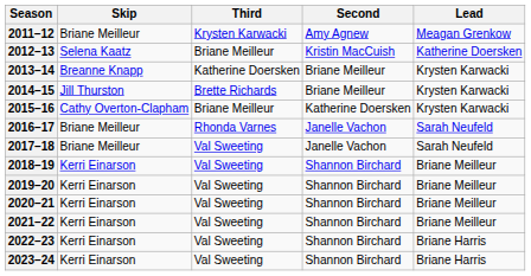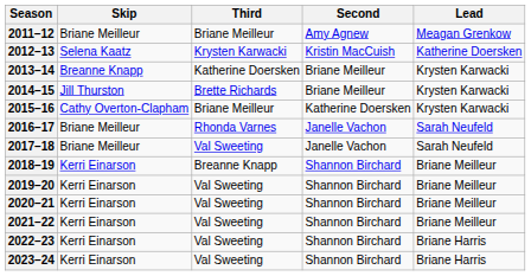 <table class="wikitable">
 <tr>
 <th scope="col">Season</th>
 <th scope="col">Skip</th>
 <th scope="col">Third</th>
 <th scope="col">Second</th>
 <th scope="col">Lead</th>
 </tr>
 <tr>
 <th scope="row">2011–12</th>
 <td>Briane Meilleur</td>
-<td><a href='#'>Krysten Karwacki</a></td>
+<td>Briane Meilleur</td>
 <td><a href='#'>Amy Agnew</a></td>
 <td><a href='#'>Meagan Grenkow</a></td>
 </tr>
 <tr>
 <th scope="row">2012–13</th>
 <td><a href='#'>Selena Kaatz</a></td>
-<td>Briane Meilleur</td>
+<td><a href='#'>Krysten Karwacki</a></td>
 <td><a href='#'>Kristin MacCuish</a></td>
 <td><a href='#'>Katherine Doersken</a></td>
 </tr>
 <tr>
 <th scope="row">2013–14</th>
 <td><a href='#'>Breanne Knapp</a></td>
 <td>Katherine Doersken</td>
 <td>Briane Meilleur</td>
 <td>Krysten Karwacki</td>
 </tr>
 <tr>
 <th scope="row">2014–15</th>
 <td><a href='#'>Jill Thurston</a></td>
 <td><a href='#'>Brette Richards</a></td>
 <td>Briane Meilleur</td>
 <td>Krysten Karwacki</td>
 </tr>
 <tr>
 <th scope="row">2015–16</th>
 <td><a href='#'>Cathy Overton-Clapham</a></td>
 <td>Briane Meilleur</td>
 <td>Katherine Doersken</td>
 <td>Krysten Karwacki</td>
 </tr>
 <tr>
 <th scope="row">2016–17</th>
 <td>Briane Meilleur</td>
 <td><a href='#'>Rhonda Varnes</a></td>
 <td><a href='#'>Janelle Vachon</a></td>
 <td><a href='#'>Sarah Neufeld</a></td>
 </tr>
 <tr>
 <th scope="row">2017–18</th>
 <td>Briane Meilleur</td>
 <td><a href='#'>Val Sweeting</a></td>
 <td>Janelle Vachon</td>
 <td>Sarah Neufeld</td>
 </tr>
 <tr>
 <th scope="row">2018–19</th>
 <td><a href='#'>Kerri Einarson</a></td>
-<td><a href='#'>Val Sweeting</a></td>
+<td>Breanne Knapp</td>
 <td><a href='#'>Shannon Birchard</a></td>
 <td>Briane Meilleur</td>
 </tr>
 <tr>
 <th scope="row">2019–20</th>
 <td>Kerri Einarson</td>
 <td>Val Sweeting</td>
 <td>Shannon Birchard</td>
 <td>Briane Meilleur</td>
 </tr>
 <tr>
 <th scope="row">2020–21</th>
 <td>Kerri Einarson</td>
 <td>Val Sweeting</td>
 <td>Shannon Birchard</td>
 <td>Briane Meilleur</td>
 </tr>
 <tr>
 <th scope="row">2021–22</th>
 <td>Kerri Einarson</td>
 <td>Val Sweeting</td>
 <td>Shannon Birchard</td>
 <td>Briane Meilleur</td>
 </tr>
 <tr>
 <th scope="row">2022–23</th>
 <td>Kerri Einarson</td>
 <td>Val Sweeting</td>
 <td>Shannon Birchard</td>
 <td>Briane Harris</td>
 </tr>
 <tr>
 <th scope="row">2023–24</th>
 <td>Kerri Einarson</td>
 <td>Val Sweeting</td>
 <td>Shannon Birchard</td>
 <td>Briane Harris</td>
 </tr>
 </table>
